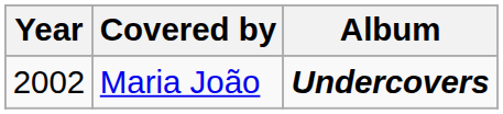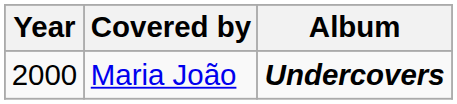 <table class="wikitable">
 <tr>
 <th>Year</th>
 <th>Covered by</th>
 <th>Album</th>
 </tr>
 <tr>
-<td>2002</td>
+<td>2000</td>
 <td><a href='#'>Maria João</a></td>
 <td><strong><em>Undercovers</em></strong></td>
 </tr>
 </table>
